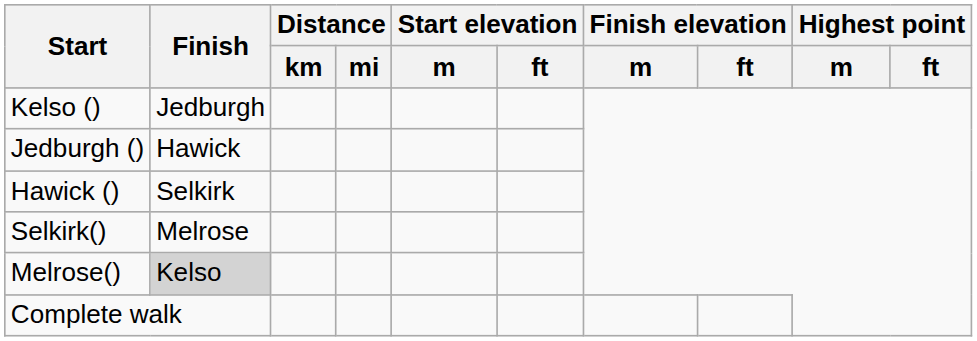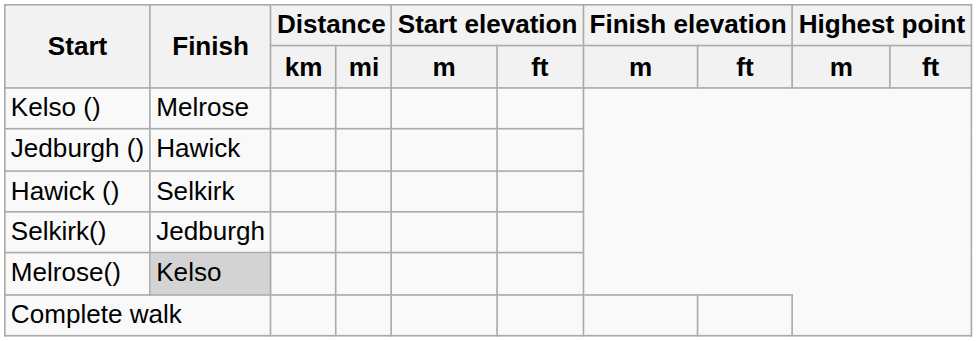 <table class="wikitable sortable">
 <tr>
 <th rowspan=2>Start</th>
 <th rowspan=2>Finish</th>
 <th colspan=2>Distance</th>
 <th colspan=2>Start elevation</th>
 <th colspan=2>Finish elevation</th>
 <th colspan=2>Highest point</th>
 </tr>
 <tr>
 <th>km</th>
 <th>mi</th>
 <th>m</th>
 <th>ft</th>
 <th>m</th>
 <th>ft</th>
 <th>m</th>
 <th>ft</th>
 </tr>
 <tr>
 <td>Kelso ()</td>
-<td>Jedburgh</td>
+<td>Melrose</td>
 <td></td>
 <td></td>
 <td></td>
 <td></td>
 </tr>
 <tr>
 <td>Jedburgh ()</td>
 <td>Hawick</td>
 <td></td>
 <td></td>
 <td></td>
 <td></td>
 </tr>
 <tr>
 <td>Hawick ()</td>
 <td>Selkirk</td>
 <td></td>
 <td></td>
 <td></td>
 <td></td>
 </tr>
 <tr>
 <td>Selkirk()</td>
-<td>Melrose</td>
+<td>Jedburgh</td>
 <td></td>
 <td></td>
 <td></td>
 <td></td>
 </tr>
 <tr>
 <td>Melrose()</td>
 <td style="background: lightgrey;">Kelso</td>
 <td></td>
 <td></td>
 <td></td>
 <td></td>
 </tr>
 <tr>
 <td colspan=2>Complete walk</td>
 <td></td>
 <td></td>
 <td></td>
 <td></td>
 <td></td>
 <td></td>
 </tr>
 </table>
